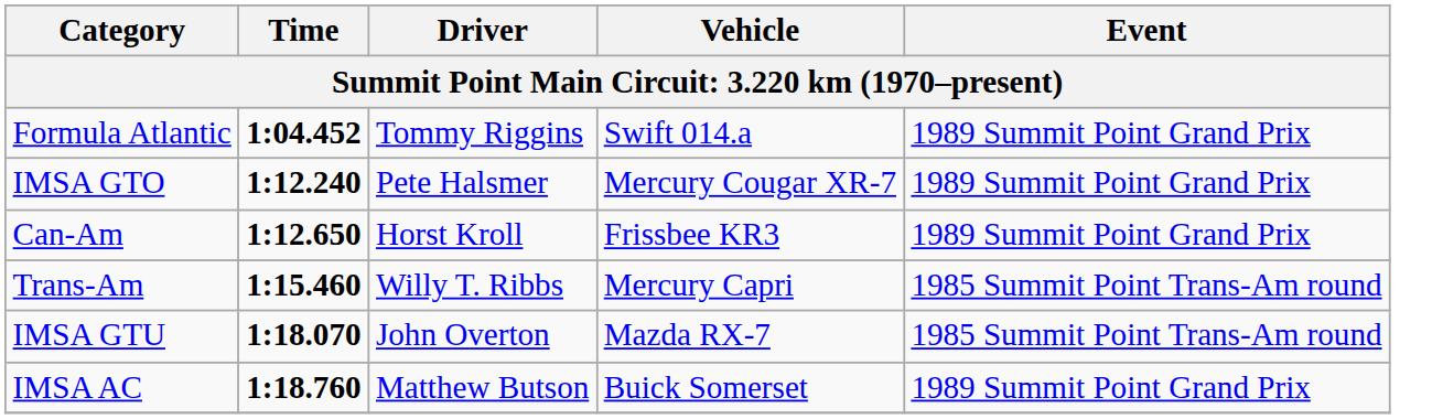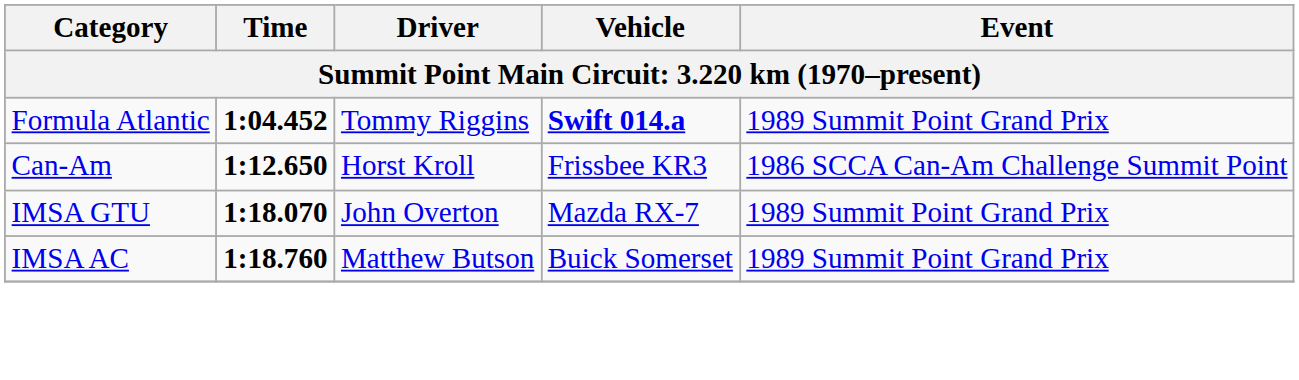 <table class="wikitable">
 <tr>
 <th>Category</th>
 <th>Time</th>
 <th>Driver</th>
 <th>Vehicle</th>
 <th>Event</th>
 </tr>
 <tr>
 <th colspan=5>Summit Point Main Circuit: 3.220 km (1970–present)</th>
 </tr>
 <tr>
 <td><a href='#'>Formula Atlantic</a></td>
 <td><strong>1:04.452</strong></td>
 <td><a href='#'>Tommy Riggins</a></td>
-<td><a href='#'>Swift 014.a</a></td>
-<td><a href='#'>1989 Summit Point Grand Prix</a></td>
-</tr>
-<tr>
-<td><a href='#'>IMSA GTO</a></td>
-<td><strong>1:12.240</strong></td>
-<td><a href='#'>Pete Halsmer</a></td>
-<td><a href='#'>Mercury Cougar XR-7</a></td>
+<td><strong><a href='#'>Swift 014.a</a></strong></td>
 <td><a href='#'>1989 Summit Point Grand Prix</a></td>
 </tr>
 <tr>
 <td><a href='#'>Can-Am</a></td>
 <td><strong>1:12.650</strong></td>
 <td><a href='#'>Horst Kroll</a></td>
 <td><a href='#'>Frissbee KR3</a></td>
-<td><a href='#'>1989 Summit Point Grand Prix</a></td>
-</tr>
-<tr>
-<td><a href='#'>Trans-Am</a></td>
-<td><strong>1:15.460</strong></td>
-<td><a href='#'>Willy T. Ribbs</a></td>
-<td><a href='#'>Mercury Capri</a></td>
-<td><a href='#'>1985 Summit Point Trans-Am round</a></td>
+<td><a href='#'>1986 SCCA Can-Am Challenge Summit Point</a></td>
 </tr>
 <tr>
 <td><a href='#'>IMSA GTU</a></td>
 <td><strong>1:18.070</strong></td>
 <td><a href='#'>John Overton</a></td>
 <td><a href='#'>Mazda RX-7</a></td>
-<td><a href='#'>1985 Summit Point Trans-Am round</a></td>
+<td><a href='#'>1989 Summit Point Grand Prix</a></td>
 </tr>
 <tr>
 <td><a href='#'>IMSA AC</a></td>
 <td><strong>1:18.760</strong></td>
 <td><a href='#'>Matthew Butson</a></td>
 <td><a href='#'>Buick Somerset</a></td>
 <td><a href='#'>1989 Summit Point Grand Prix</a></td>
 </tr>
 <tr>
 </tr>
 </table>
